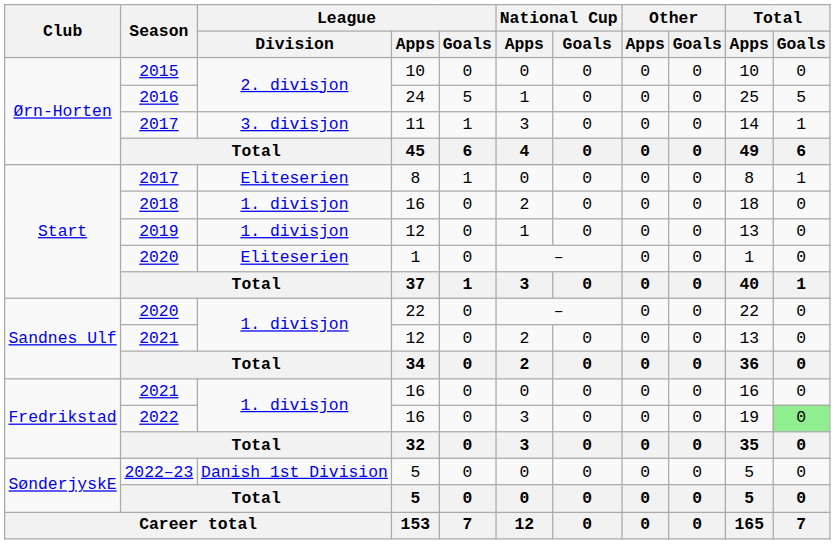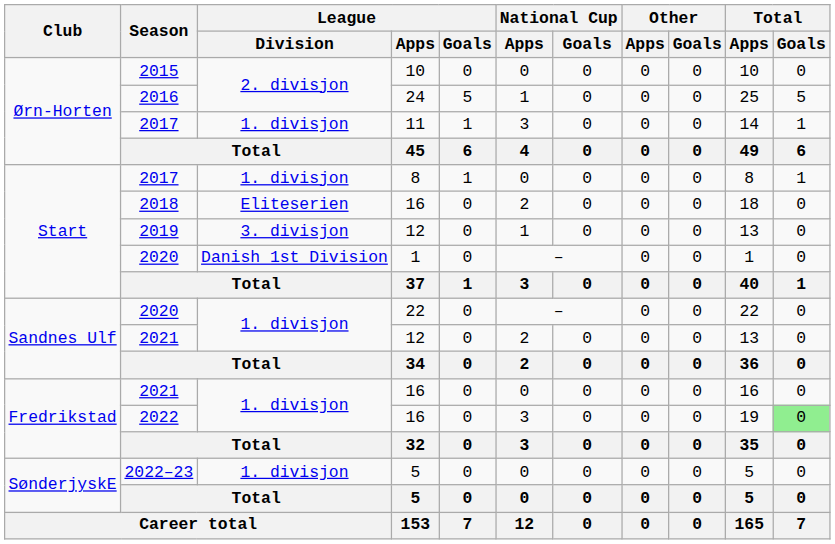 <table class="wikitable" style="text-align: center;">
 <tr>
 <th rowspan="2">Club</th>
 <th rowspan="2">Season</th>
 <th colspan="3">League</th>
 <th colspan="2">National Cup</th>
 <th colspan="2">Other</th>
 <th colspan="2">Total</th>
 </tr>
 <tr>
 <th>Division</th>
 <th>Apps</th>
 <th>Goals</th>
 <th>Apps</th>
 <th>Goals</th>
 <th>Apps</th>
 <th>Goals</th>
 <th>Apps</th>
 <th>Goals</th>
 </tr>
 <tr>
 <td rowspan="4" valign="center"><a href='#'>Ørn-Horten</a></td>
 <td><a href='#'>2015</a></td>
 <td rowspan="2" valign="center"><a href='#'>2. divisjon</a></td>
 <td>10</td>
 <td>0</td>
 <td>0</td>
 <td>0</td>
 <td>0</td>
 <td>0</td>
 <td>10</td>
 <td>0</td>
 </tr>
 <tr>
 <td><a href='#'>2016</a></td>
 <td>24</td>
 <td>5</td>
 <td>1</td>
 <td>0</td>
 <td>0</td>
 <td>0</td>
 <td>25</td>
 <td>5</td>
 </tr>
 <tr>
 <td><a href='#'>2017</a></td>
-<td rowspan="1" valign="center"><a href='#'>3. divisjon</a></td>
+<td rowspan="1" valign="center"><a href='#'>1. divisjon</a></td>
 <td>11</td>
 <td>1</td>
 <td>3</td>
 <td>0</td>
 <td>0</td>
 <td>0</td>
 <td>14</td>
 <td>1</td>
 </tr>
 <tr>
 <th colspan="2">Total</th>
 <th>45</th>
 <th>6</th>
 <th>4</th>
 <th>0</th>
 <th>0</th>
 <th>0</th>
 <th>49</th>
 <th>6</th>
 </tr>
 <tr>
 <td rowspan="5" valign="center"><a href='#'>Start</a></td>
 <td><a href='#'>2017</a></td>
-<td rowspan="1" valign="center"><a href='#'>Eliteserien</a></td>
+<td rowspan="1" valign="center"><a href='#'>1. divisjon</a></td>
 <td>8</td>
 <td>1</td>
 <td>0</td>
 <td>0</td>
 <td>0</td>
 <td>0</td>
 <td>8</td>
 <td>1</td>
 </tr>
 <tr>
 <td><a href='#'>2018</a></td>
-<td rowspan="1" valign="center"><a href='#'>1. divisjon</a></td>
+<td rowspan="1" valign="center"><a href='#'>Eliteserien</a></td>
 <td>16</td>
 <td>0</td>
 <td>2</td>
 <td>0</td>
 <td>0</td>
 <td>0</td>
 <td>18</td>
 <td>0</td>
 </tr>
 <tr>
 <td><a href='#'>2019</a></td>
-<td rowspan="1" valign="center"><a href='#'>1. divisjon</a></td>
+<td rowspan="1" valign="center"><a href='#'>3. divisjon</a></td>
 <td>12</td>
 <td>0</td>
 <td>1</td>
 <td>0</td>
 <td>0</td>
 <td>0</td>
 <td>13</td>
 <td>0</td>
 </tr>
 <tr>
 <td><a href='#'>2020</a></td>
-<td rowspan="1" valign="center"><a href='#'>Eliteserien</a></td>
+<td rowspan="1" valign="center"><a href='#'>Danish 1st Division</a></td>
 <td>1</td>
 <td>0</td>
 <td colspan=2>–</td>
 <td>0</td>
 <td>0</td>
 <td>1</td>
 <td>0</td>
 </tr>
 <tr>
 <th colspan="2">Total</th>
 <th>37</th>
 <th>1</th>
 <th>3</th>
 <th>0</th>
 <th>0</th>
 <th>0</th>
 <th>40</th>
 <th>1</th>
 </tr>
 <tr>
 <td rowspan="3" valign="center"><a href='#'>Sandnes Ulf</a></td>
 <td><a href='#'>2020</a></td>
 <td rowspan="2" valign="center"><a href='#'>1. divisjon</a></td>
 <td>22</td>
 <td>0</td>
 <td colspan=2>–</td>
 <td>0</td>
 <td>0</td>
 <td>22</td>
 <td>0</td>
 </tr>
 <tr>
 <td><a href='#'>2021</a></td>
 <td>12</td>
 <td>0</td>
 <td>2</td>
 <td>0</td>
 <td>0</td>
 <td>0</td>
 <td>13</td>
 <td>0</td>
 </tr>
 <tr>
 <th colspan="2">Total</th>
 <th>34</th>
 <th>0</th>
 <th>2</th>
 <th>0</th>
 <th>0</th>
 <th>0</th>
 <th>36</th>
 <th>0</th>
 </tr>
 <tr>
 <td rowspan="3" valign="center"><a href='#'>Fredrikstad</a></td>
 <td><a href='#'>2021</a></td>
 <td rowspan="2" valign="center"><a href='#'>1. divisjon</a></td>
 <td>16</td>
 <td>0</td>
 <td>0</td>
 <td>0</td>
 <td>0</td>
 <td>0</td>
 <td>16</td>
 <td>0</td>
 </tr>
 <tr>
 <td><a href='#'>2022</a></td>
 <td>16</td>
 <td>0</td>
 <td>3</td>
 <td>0</td>
 <td>0</td>
 <td>0</td>
 <td>19</td>
 <td style="background: lightgreen;">0</td>
 </tr>
 <tr>
 <th colspan="2">Total</th>
 <th>32</th>
 <th>0</th>
 <th>3</th>
 <th>0</th>
 <th>0</th>
 <th>0</th>
 <th>35</th>
 <th>0</th>
 </tr>
 <tr>
 <td rowspan="2" valign="center"><a href='#'>SønderjyskE</a></td>
 <td><a href='#'>2022–23</a></td>
-<td rowspan="1" valign="center"><a href='#'>Danish 1st Division</a></td>
+<td rowspan="1" valign="center"><a href='#'>1. divisjon</a></td>
 <td>5</td>
 <td>0</td>
 <td>0</td>
 <td>0</td>
 <td>0</td>
 <td>0</td>
 <td>5</td>
 <td>0</td>
 </tr>
 <tr>
 <th colspan="2">Total</th>
 <th>5</th>
 <th>0</th>
 <th>0</th>
 <th>0</th>
 <th>0</th>
 <th>0</th>
 <th>5</th>
 <th>0</th>
 </tr>
 <tr>
 <th colspan="3">Career total</th>
 <th>153</th>
 <th>7</th>
 <th>12</th>
 <th>0</th>
 <th>0</th>
 <th>0</th>
 <th>165</th>
 <th>7</th>
 </tr>
 </table>
